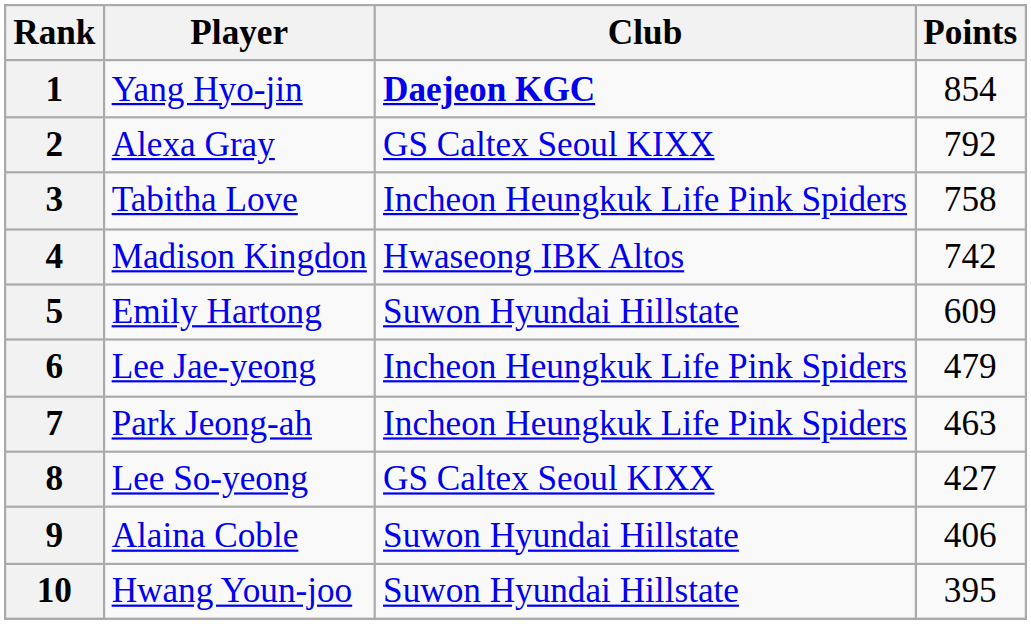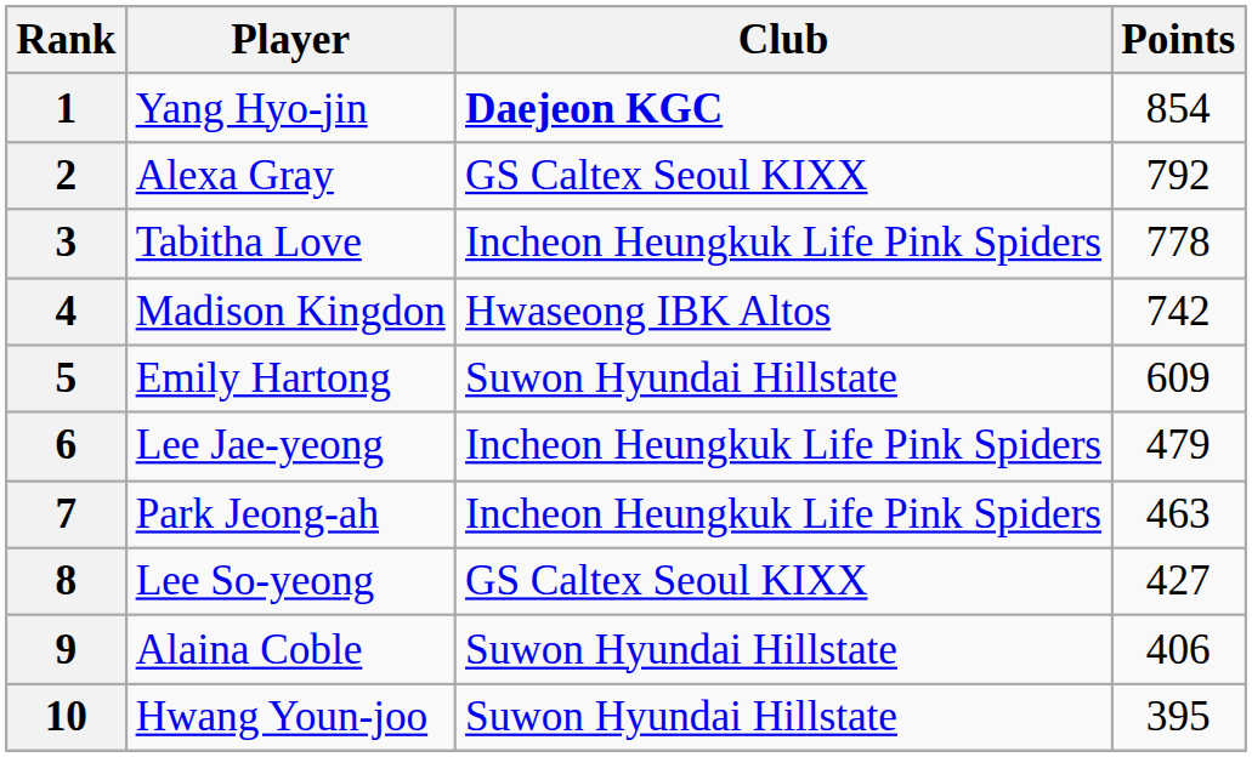 <table class=wikitable>
 <tr>
 <th>Rank</th>
 <th>Player</th>
 <th>Club</th>
 <th>Points</th>
 </tr>
 <tr>
 <th>1</th>
 <td> <a href='#'>Yang Hyo-jin</a></td>
 <td><strong><a href='#'>Daejeon KGC</a></strong></td>
 <td align=center>854</td>
 </tr>
 <tr>
 <th>2</th>
 <td> <a href='#'>Alexa Gray</a></td>
 <td><a href='#'>GS Caltex Seoul KIXX</a></td>
 <td align=center>792</td>
 </tr>
 <tr>
 <th>3</th>
 <td> <a href='#'>Tabitha Love</a></td>
 <td><a href='#'>Incheon Heungkuk Life Pink Spiders</a></td>
-<td align=center>758</td>
+<td align=center>778</td>
 </tr>
 <tr>
 <th>4</th>
 <td> <a href='#'>Madison Kingdon</a></td>
 <td><a href='#'>Hwaseong IBK Altos</a></td>
 <td align=center>742</td>
 </tr>
 <tr>
 <th>5</th>
 <td> <a href='#'>Emily Hartong</a></td>
 <td><a href='#'>Suwon Hyundai Hillstate</a></td>
 <td align=center>609</td>
 </tr>
 <tr>
 <th>6</th>
 <td> <a href='#'>Lee Jae-yeong</a></td>
 <td><a href='#'>Incheon Heungkuk Life Pink Spiders</a></td>
 <td align=center>479</td>
 </tr>
 <tr>
 <th>7</th>
 <td> <a href='#'>Park Jeong-ah</a></td>
 <td><a href='#'>Incheon Heungkuk Life Pink Spiders</a></td>
 <td align=center>463</td>
 </tr>
 <tr>
 <th>8</th>
 <td> <a href='#'>Lee So-yeong</a></td>
 <td><a href='#'>GS Caltex Seoul KIXX</a></td>
 <td align=center>427</td>
 </tr>
 <tr>
 <th>9</th>
 <td> <a href='#'>Alaina Coble</a></td>
 <td><a href='#'>Suwon Hyundai Hillstate</a></td>
 <td align=center>406</td>
 </tr>
 <tr>
 <th>10</th>
 <td> <a href='#'>Hwang Youn-joo</a></td>
 <td><a href='#'>Suwon Hyundai Hillstate</a></td>
 <td align=center>395</td>
 </tr>
 <tr>
 </tr>
 </table>
